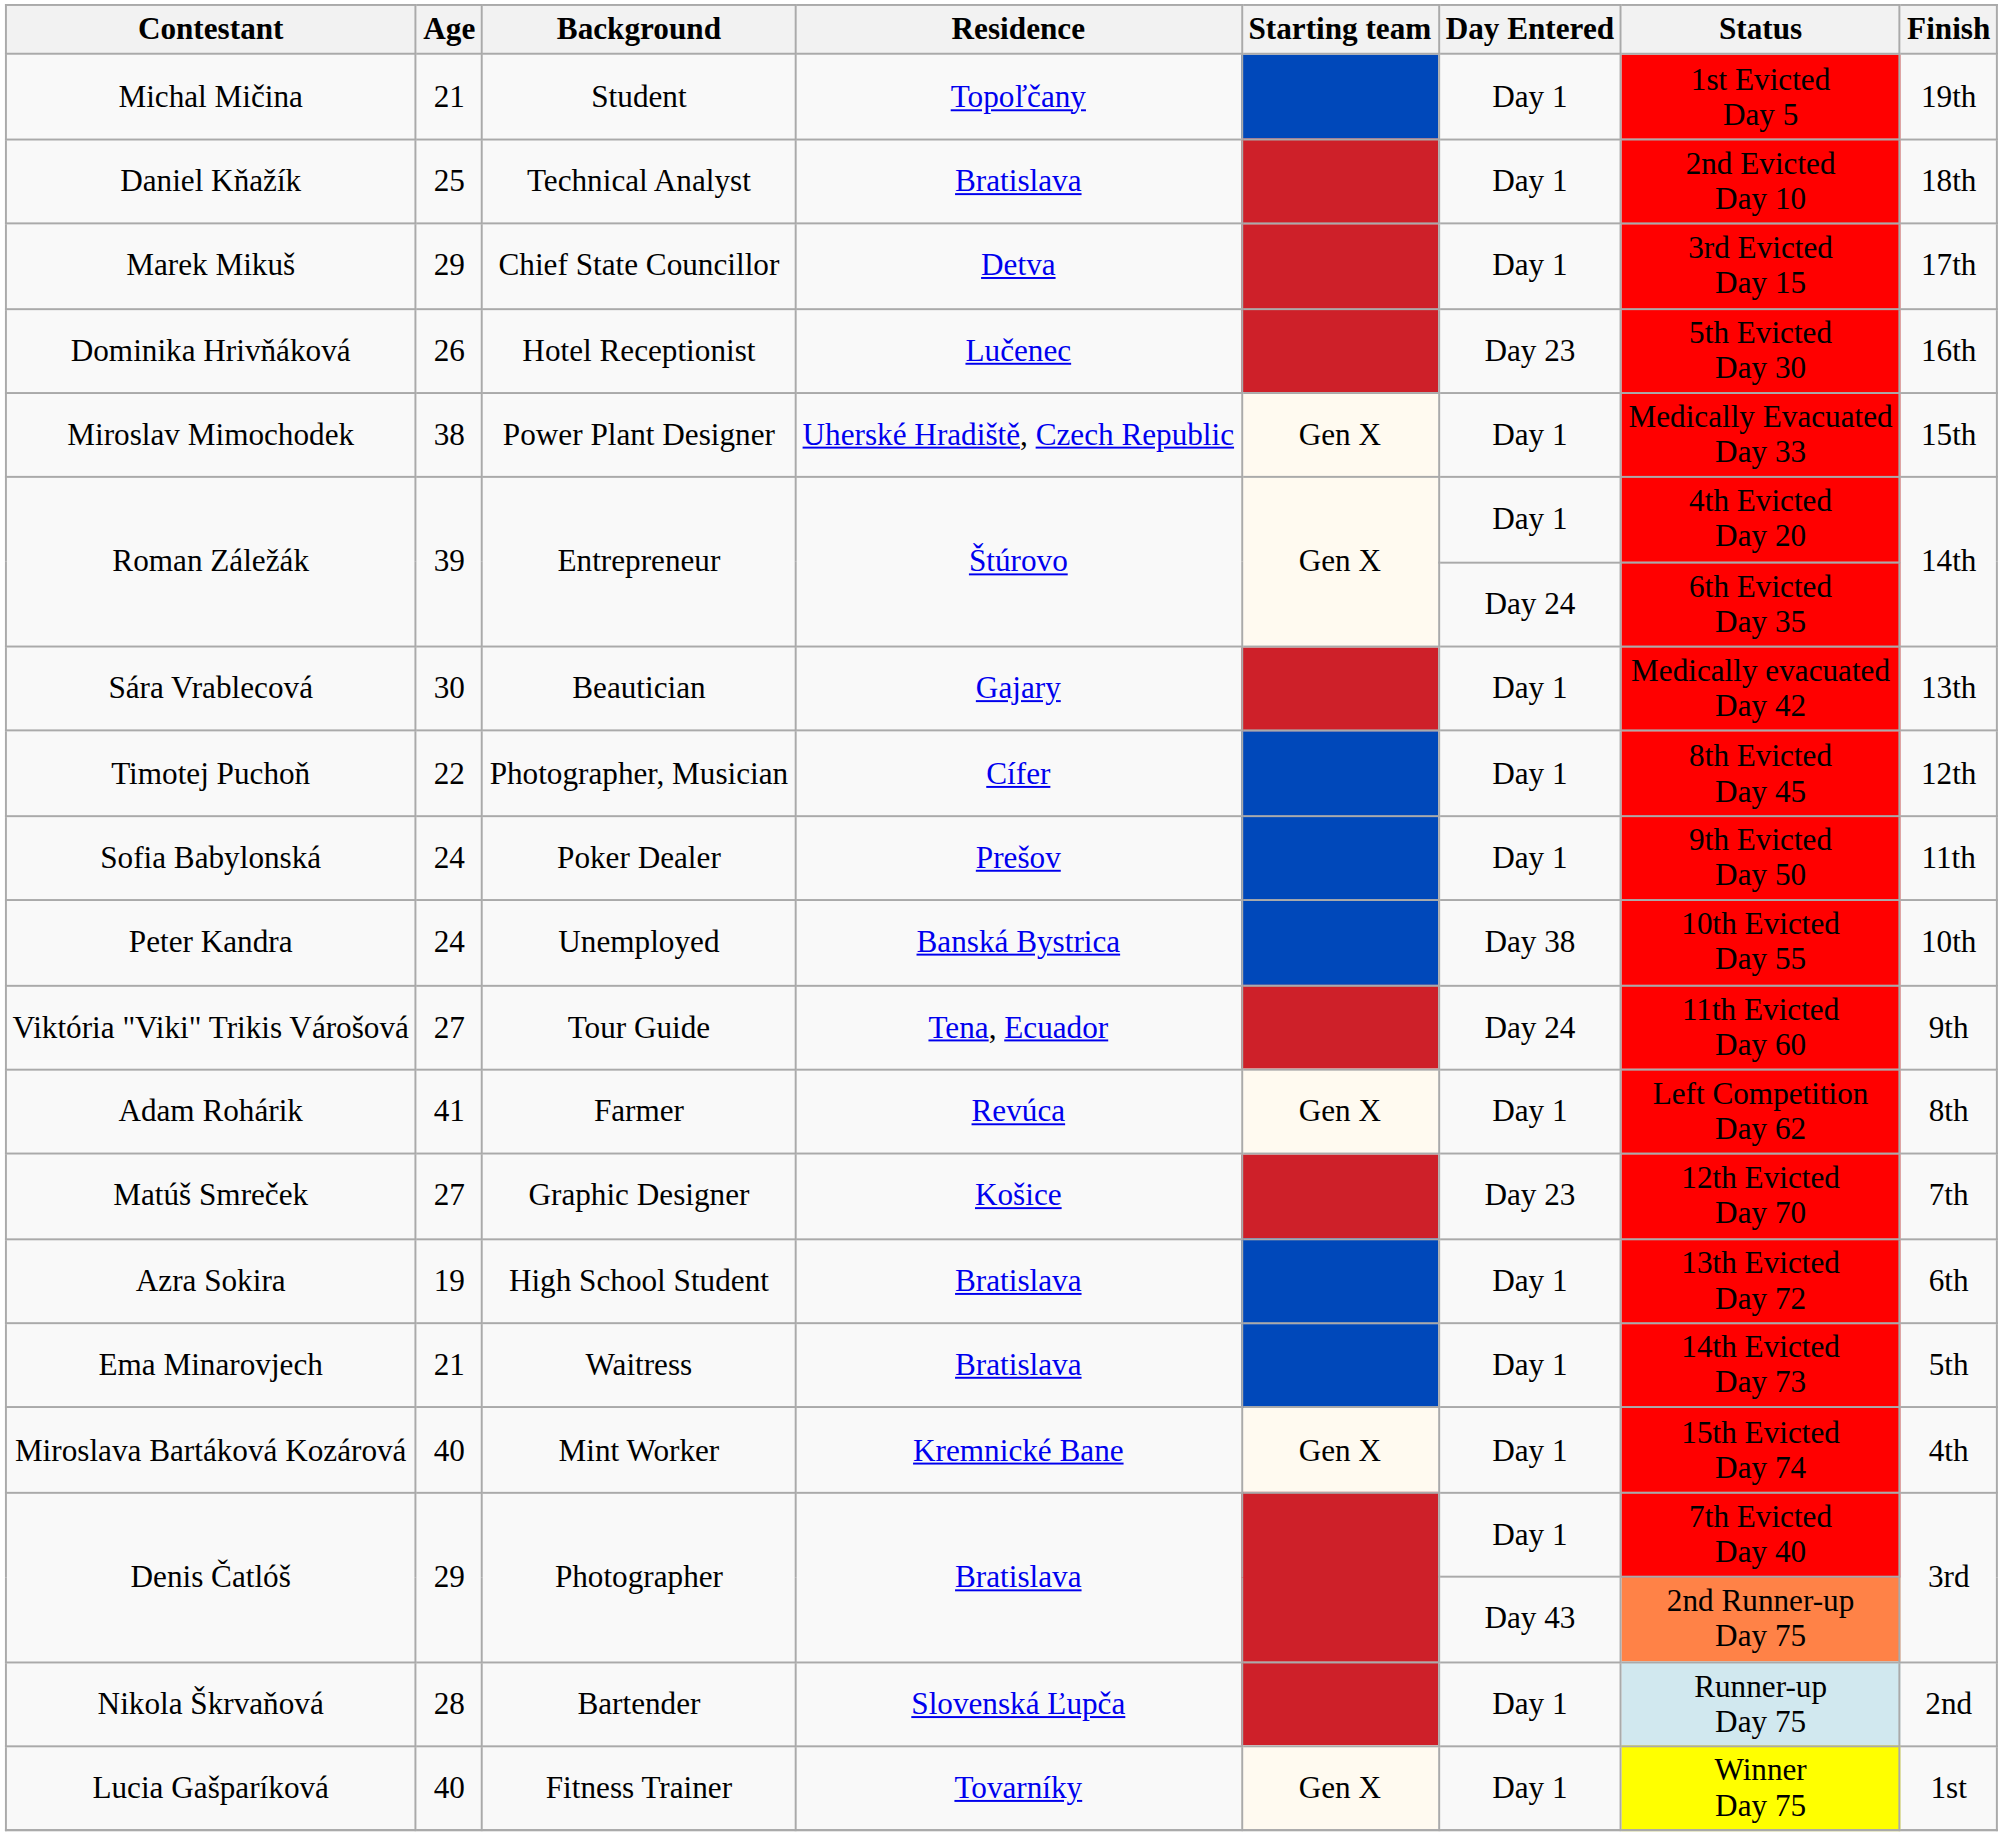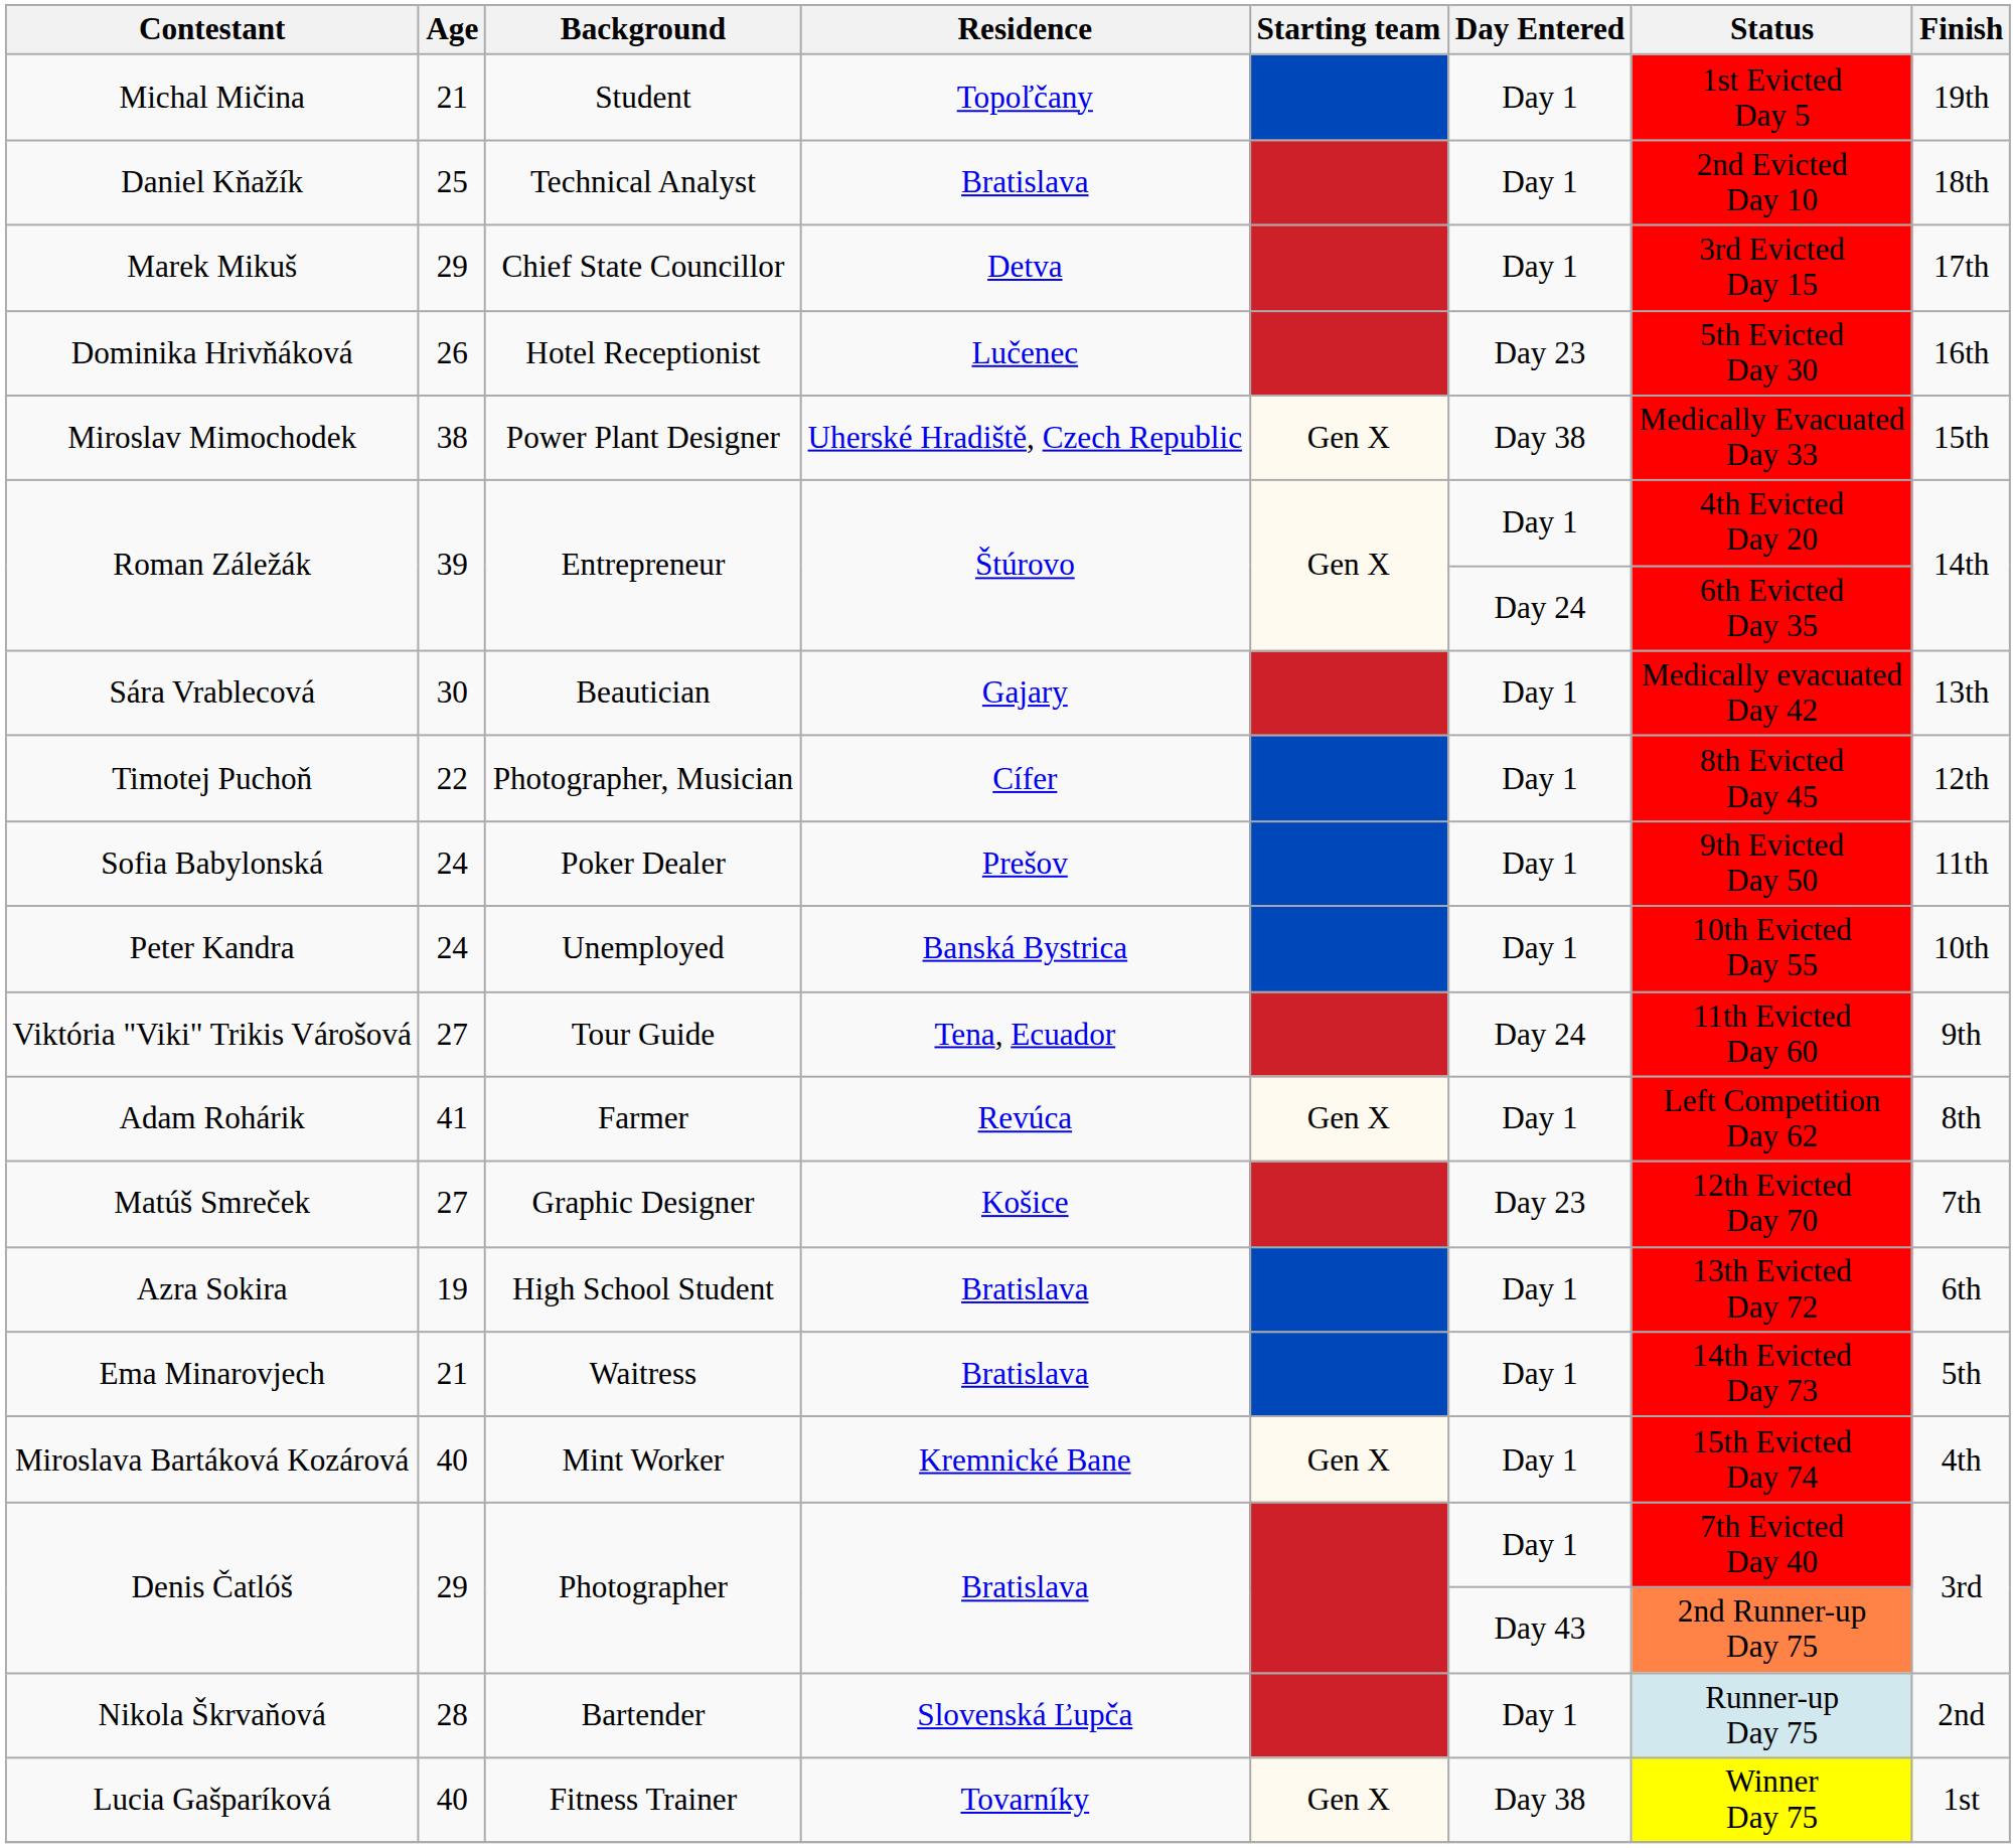 <table class="wikitable sortable" style="margin:auto; text-align:center">
 <tr>
 <th>Contestant</th>
 <th>Age</th>
 <th>Background</th>
 <th>Residence</th>
 <th>Starting team</th>
 <th>Day Entered</th>
 <th>Status</th>
 <th>Finish</th>
 </tr>
 <tr>
 <td>Michal Mičina</td>
 <td>21</td>
 <td>Student</td>
 <td><a href='#'>Topoľčany</a></td>
 <td style="background:#0048BA" colspan=1></td>
 <td>Day 1</td>
 <td style="background:#ff0000;">1st Evicted<br>Day 5</td>
 <td>19th</td>
 </tr>
 <tr>
 <td>Daniel Kňažík</td>
 <td>25</td>
 <td>Technical Analyst</td>
 <td><a href='#'>Bratislava</a></td>
 <td style="background:#CE2029" colspan=1></td>
 <td>Day 1</td>
 <td style="background:#ff0000;">2nd Evicted<br>Day 10</td>
 <td>18th</td>
 </tr>
 <tr>
 <td>Marek Mikuš</td>
 <td>29</td>
 <td>Chief State Councillor</td>
 <td><a href='#'>Detva</a></td>
 <td style="background:#CE2029" colspan=1></td>
 <td>Day 1</td>
 <td style="background:#ff0000;">3rd Evicted<br>Day 15</td>
 <td>17th</td>
 </tr>
 <tr>
 <td>Dominika Hrivňáková</td>
 <td>26</td>
 <td>Hotel Receptionist</td>
 <td><a href='#'>Lučenec</a></td>
 <td style="background:#CE2029" colspan=1></td>
 <td>Day 23</td>
 <td style="background:#ff0000;">5th Evicted<br>Day 30</td>
 <td>16th</td>
 </tr>
 <tr>
 <td>Miroslav Mimochodek</td>
 <td>38</td>
 <td>Power Plant Designer</td>
 <td><a href='#'>Uherské Hradiště</a>, <a href='#'>Czech Republic</a></td>
 <td style="background:#FFFAF0" colspan=1>Gen X</td>
-<td>Day 1</td>
+<td>Day 38</td>
 <td style="background:#ff0000;">Medically Evacuated<br>Day 33</td>
 <td>15th</td>
 </tr>
 <tr>
 <td rowspan="2">Roman Záležák</td>
 <td rowspan="2">39</td>
 <td rowspan="2">Entrepreneur</td>
 <td rowspan="2"><a href='#'>Štúrovo</a></td>
 <td rowspan="2" style="background:#FFFAF0" colspan=1>Gen X</td>
 <td rowspan="1">Day 1</td>
 <td rowspan="1" style="background:#ff0000;">4th Evicted<br>Day 20</td>
 <td rowspan="2">14th</td>
 </tr>
 <tr>
 <td rowspan="1">Day 24</td>
 <td rowspan="1" style="background:#ff0000;">6th Evicted<br>Day 35</td>
 </tr>
 <tr>
 <td>Sára Vrablecová</td>
 <td>30</td>
 <td>Beautician</td>
 <td><a href='#'>Gajary</a></td>
 <td style="background:#CE2029" colspan=1></td>
 <td>Day 1</td>
 <td style="background:#ff0000;">Medically evacuated<br>Day 42</td>
 <td>13th</td>
 </tr>
 <tr>
 <td>Timotej Puchoň</td>
 <td>22</td>
 <td>Photographer, Musician</td>
 <td><a href='#'>Cífer</a></td>
 <td style="background:#0048BA" colspan=1></td>
 <td>Day 1</td>
 <td style="background:#ff0000;">8th Evicted<br>Day 45</td>
 <td>12th</td>
 </tr>
 <tr>
 <td>Sofia Babylonská</td>
 <td>24</td>
 <td>Poker Dealer</td>
 <td><a href='#'>Prešov</a></td>
 <td style="background:#0048BA" colspan=1></td>
 <td>Day 1</td>
 <td style="background:#ff0000;">9th Evicted<br>Day 50</td>
 <td>11th</td>
 </tr>
 <tr>
 <td>Peter Kandra</td>
 <td>24</td>
 <td>Unemployed</td>
 <td><a href='#'>Banská Bystrica</a></td>
 <td style="background:#0048BA" colspan=1></td>
-<td>Day 38</td>
+<td>Day 1</td>
 <td style="background:#ff0000;">10th Evicted<br>Day 55</td>
 <td>10th</td>
 </tr>
 <tr>
 <td>Viktória "Viki" Trikis Várošová</td>
 <td>27</td>
 <td>Tour Guide</td>
 <td><a href='#'>Tena</a>, <a href='#'>Ecuador</a></td>
 <td style="background:#CE2029" colspan=1></td>
 <td rowspan="1">Day 24</td>
 <td style="background:#ff0000;">11th Evicted<br>Day 60</td>
 <td>9th</td>
 </tr>
 <tr>
 <td>Adam Rohárik</td>
 <td>41</td>
 <td>Farmer</td>
 <td><a href='#'>Revúca</a></td>
 <td style="background:#FFFAF0" colspan=1>Gen X</td>
 <td>Day 1</td>
 <td style="background:#ff0000;">Left Competition<br>Day 62</td>
 <td>8th</td>
 </tr>
 <tr>
 <td>Matúš Smreček</td>
 <td>27</td>
 <td>Graphic Designer</td>
 <td><a href='#'>Košice</a></td>
 <td style="background:#CE2029" colspan=1></td>
 <td>Day 23</td>
 <td style="background:#ff0000;">12th Evicted<br>Day 70</td>
 <td>7th</td>
 </tr>
 <tr>
 <td>Azra Sokira</td>
 <td>19</td>
 <td>High School Student</td>
 <td><a href='#'>Bratislava</a></td>
 <td style="background:#0048BA" colspan=1></td>
 <td>Day 1</td>
 <td style="background:#ff0000;">13th Evicted<br>Day 72</td>
 <td>6th</td>
 </tr>
 <tr>
 <td>Ema Minarovjech</td>
 <td>21</td>
 <td>Waitress</td>
 <td><a href='#'>Bratislava</a></td>
 <td style="background:#0048BA" colspan=1></td>
 <td>Day 1</td>
 <td style="background:#ff0000;">14th Evicted<br>Day 73</td>
 <td>5th</td>
 </tr>
 <tr>
 <td>Miroslava Bartáková Kozárová</td>
 <td>40</td>
 <td>Mint Worker</td>
 <td><a href='#'>Kremnické Bane</a></td>
 <td style="background:#FFFAF0" colspan=1>Gen X</td>
 <td>Day 1</td>
 <td style="background:#ff0000;">15th Evicted<br>Day 74</td>
 <td>4th</td>
 </tr>
 <tr>
 <td rowspan="2">Denis Čatlóš</td>
 <td rowspan="2">29</td>
 <td rowspan="2">Photographer</td>
 <td rowspan="2"><a href='#'>Bratislava</a></td>
 <td rowspan="2" style="background:#CE2029" colspan=1></td>
 <td rowspan="1">Day 1</td>
 <td rowspan="1" style="background:#ff0000;">7th Evicted<br>Day 40</td>
 <td rowspan="2">3rd</td>
 </tr>
 <tr>
 <td rowspan="1">Day 43</td>
 <td rowspan="1" style="background:#FF8247;">2nd Runner-up<br>Day 75</td>
 </tr>
 <tr>
 <td>Nikola Škrvaňová</td>
 <td>28</td>
 <td>Bartender</td>
 <td><a href='#'>Slovenská Ľupča</a></td>
 <td style="background:#CE2029" colspan=1></td>
 <td>Day 1</td>
 <td style="background:#D1E8EF">Runner-up<br>Day 75</td>
 <td>2nd</td>
 </tr>
 <tr>
 <td>Lucia Gašparíková</td>
 <td>40</td>
 <td>Fitness Trainer</td>
 <td><a href='#'>Tovarníky</a></td>
 <td style="background:#FFFAF0" colspan=1>Gen X</td>
-<td>Day 1</td>
+<td>Day 38</td>
 <td style="background:yellow">Winner<br>Day 75</td>
 <td>1st</td>
 </tr>
 <tr>
 </tr>
 </table>
